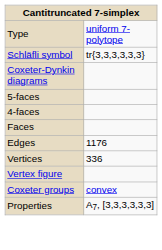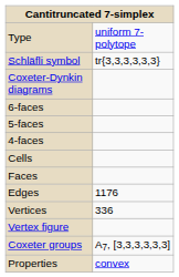 <table class="wikitable" align="right" style="margin-left:10px" width="250">
 <tr>
 <th style="background:#e7dcc3;" colspan="2">Cantitruncated 7-simplex</th>
 </tr>
 <tr>
 <td style="background:#e7dcc3;">Type</td>
 <td><a href='#'>uniform 7-polytope</a></td>
 </tr>
 <tr>
 <td style="background:#e7dcc3;"><a href='#'>Schläfli symbol</a></td>
 <td>tr{3,3,3,3,3,3}<br></td>
 </tr>
 <tr>
 <td style="background:#e7dcc3;"><a href='#'>Coxeter-Dynkin diagrams</a></td>
 <td><br></td>
 </tr>
 <tr>
+<td style="background:#e7dcc3;">6-faces</td>
+<td></td>
+</tr>
+<tr>
 <td style="background:#e7dcc3;">5-faces</td>
 <td></td>
 </tr>
 <tr>
 <td style="background:#e7dcc3;">4-faces</td>
+<td></td>
+</tr>
+<tr>
+<td style="background:#e7dcc3;">Cells</td>
 <td></td>
 </tr>
 <tr>
 <td style="background:#e7dcc3;">Faces</td>
 <td></td>
 </tr>
 <tr>
 <td style="background:#e7dcc3;">Edges</td>
 <td>1176</td>
 </tr>
 <tr>
 <td style="background:#e7dcc3;">Vertices</td>
 <td>336</td>
 </tr>
 <tr>
 <td style="background:#e7dcc3;"><a href='#'>Vertex figure</a></td>
 <td></td>
 </tr>
 <tr>
 <td style="background:#e7dcc3;"><a href='#'>Coxeter groups</a></td>
-<td><a href='#'>convex</a></td>
+<td>A<sub>7</sub>, [3,3,3,3,3,3]</td>
 </tr>
 <tr>
 <td style="background:#e7dcc3;">Properties</td>
-<td>A<sub>7</sub>, [3,3,3,3,3,3]</td>
+<td><a href='#'>convex</a></td>
 </tr>
 </table>
